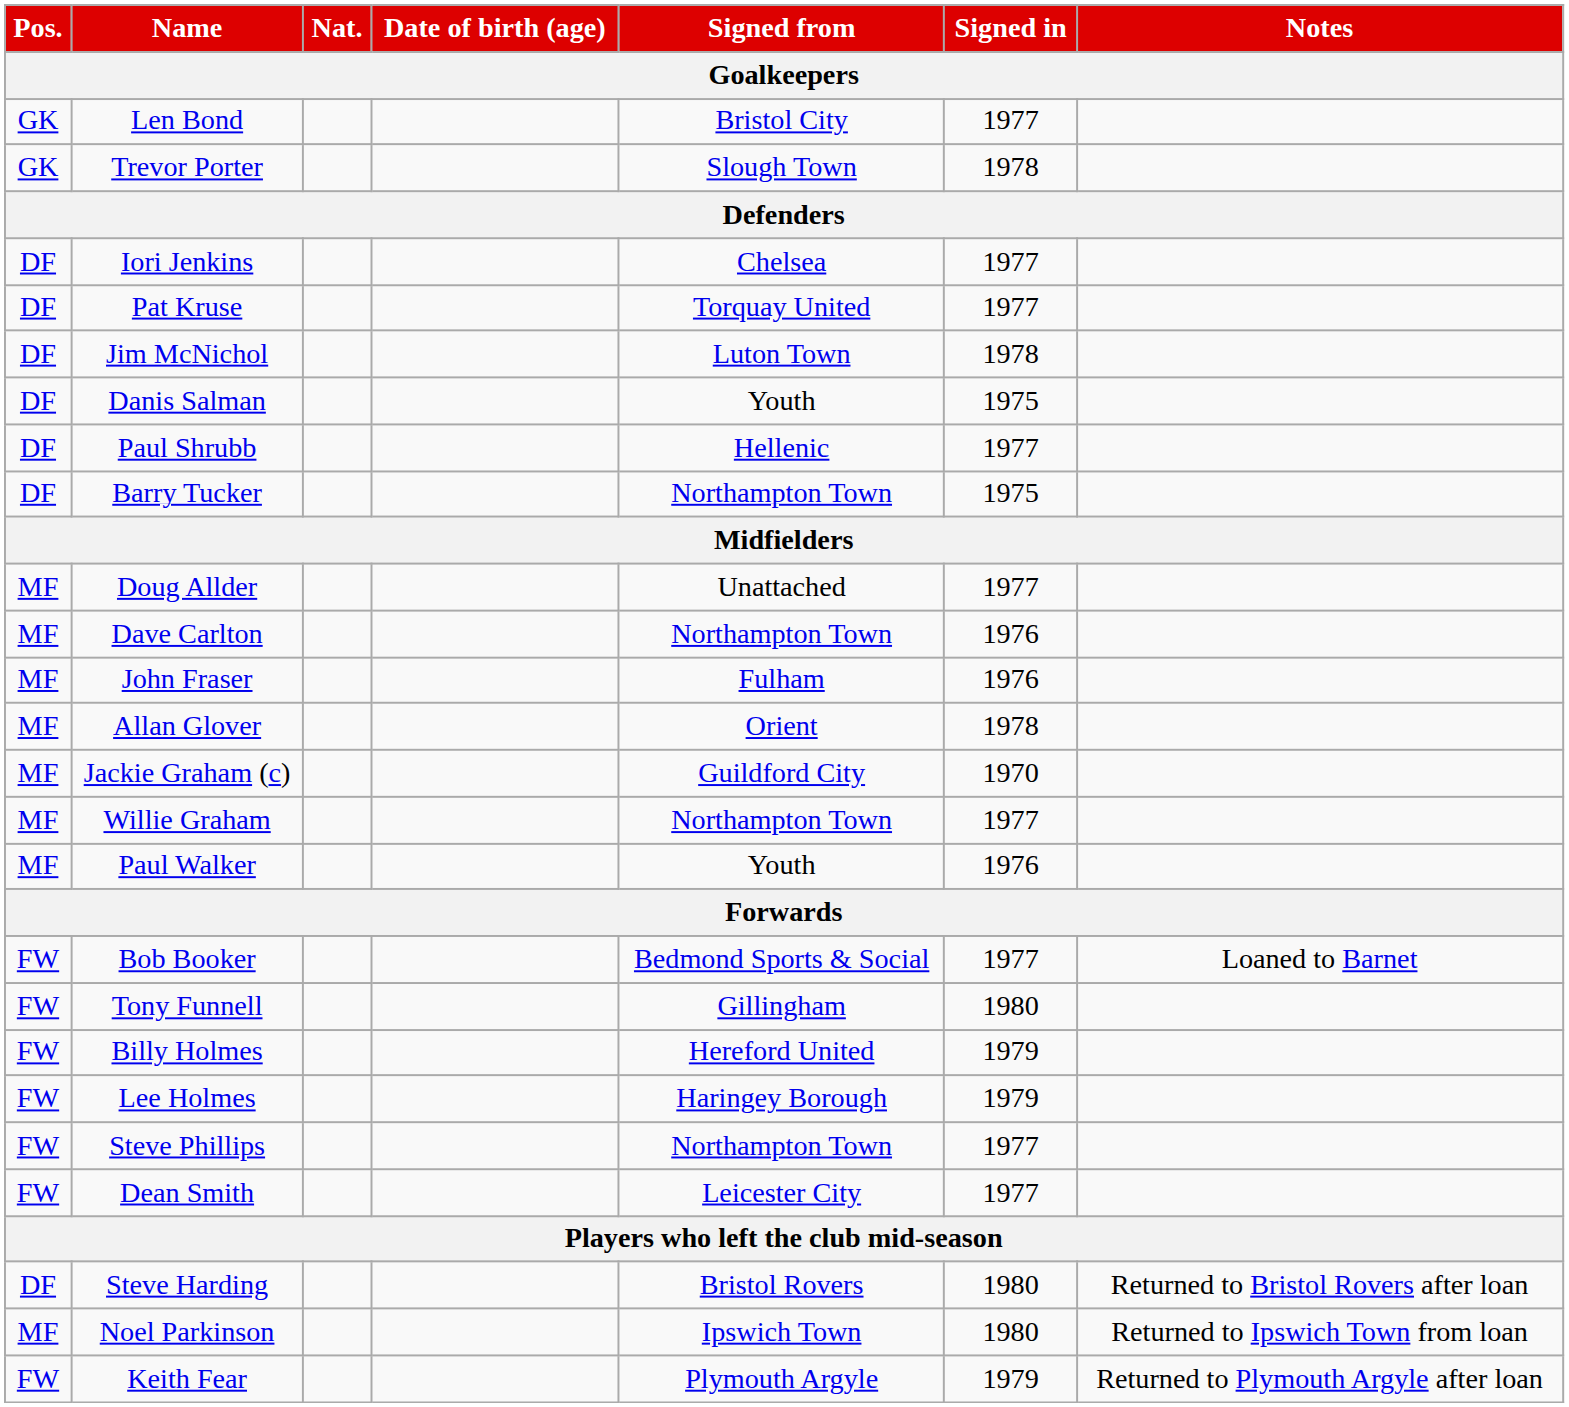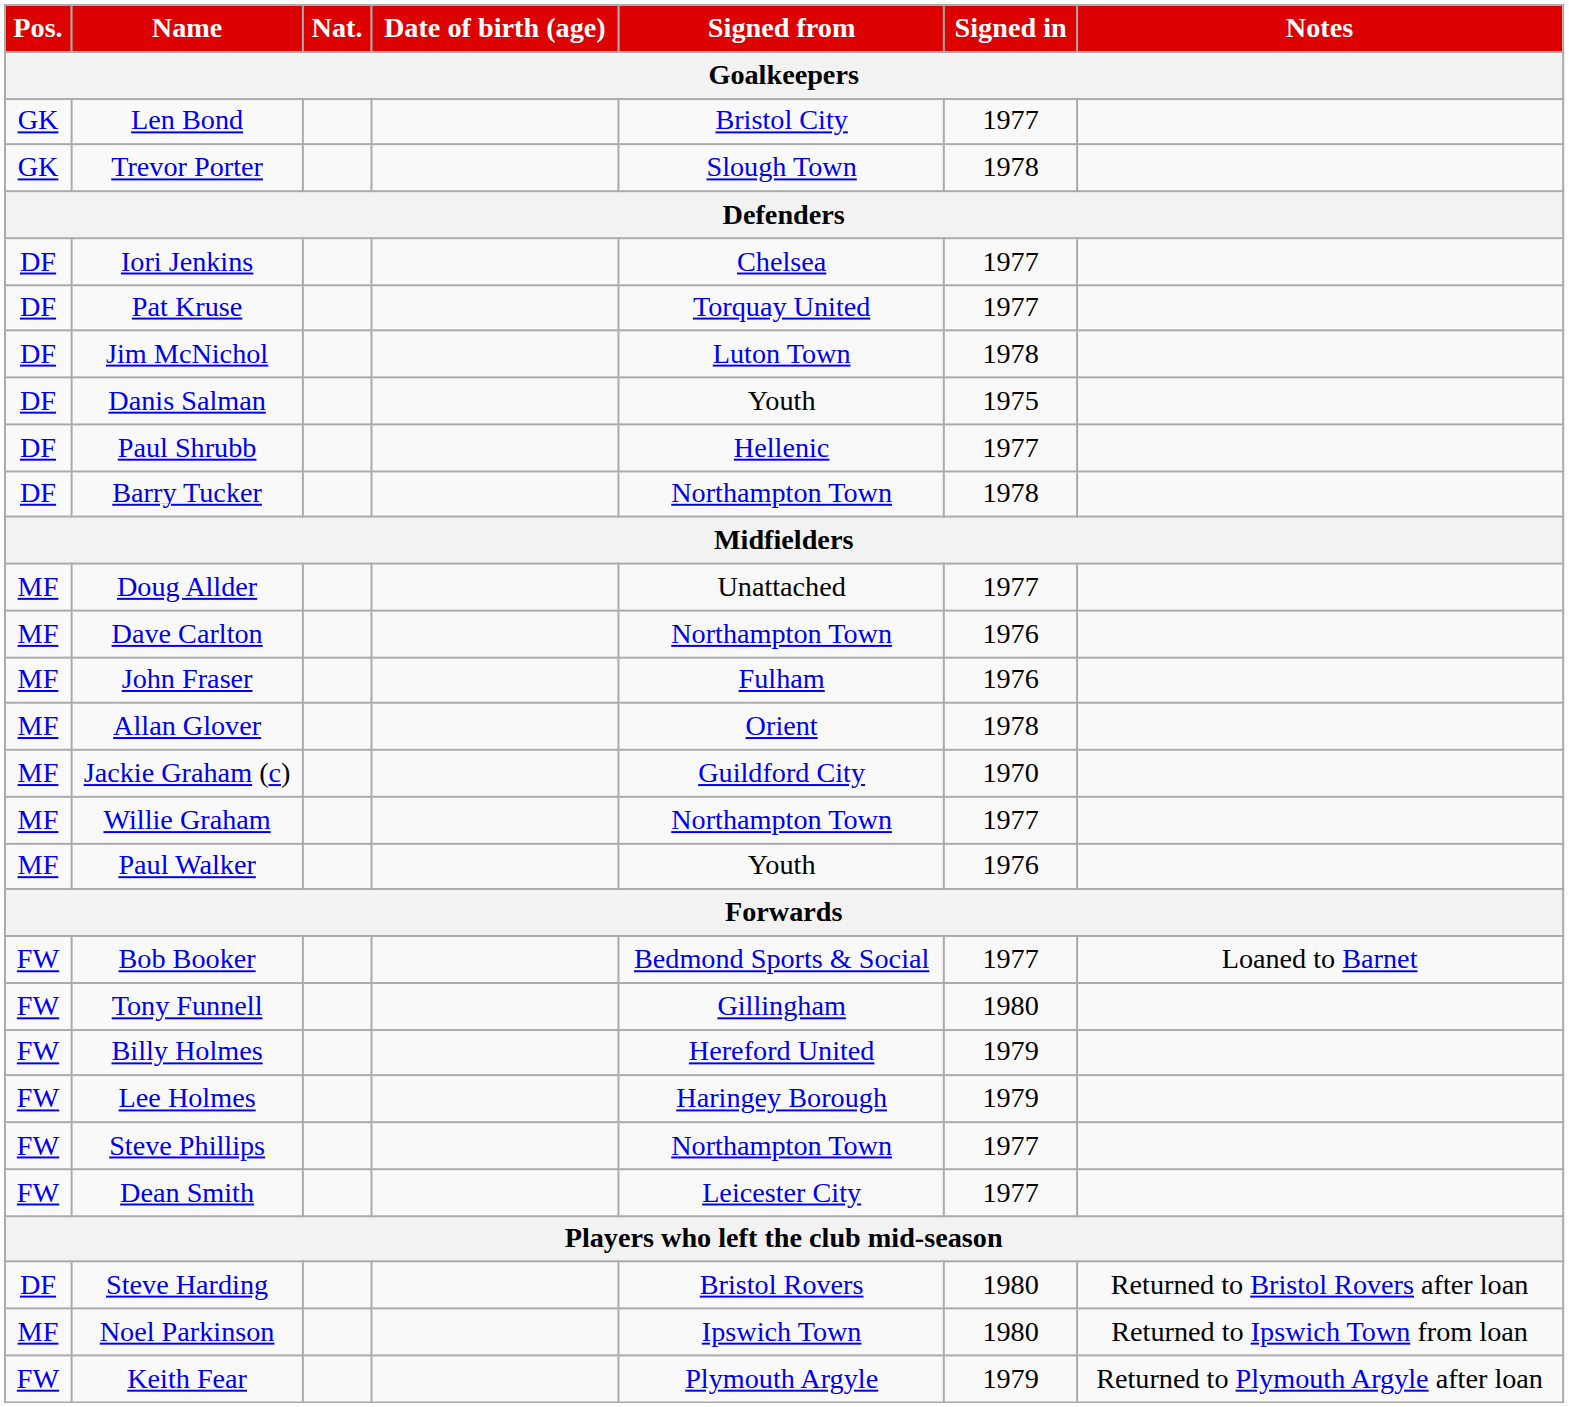 <table class="wikitable" style="text-align:center; font-size:90%; width:90%;">
 <tr>
 <th style="background:#d00; color:white; text-align:center;">Pos.</th>
 <th style="background:#d00; color:white; text-align:center;">Name</th>
 <th style="background:#d00; color:white; text-align:center;">Nat.</th>
 <th style="background:#d00; color:white; text-align:center;">Date of birth (age)</th>
 <th style="background:#d00; color:white; text-align:center;">Signed from</th>
 <th style="background:#d00; color:white; text-align:center;">Signed in</th>
 <th style="background:#d00; color:white; text-align:center;">Notes</th>
 </tr>
 <tr>
 <th colspan="7">Goalkeepers</th>
 </tr>
 <tr>
 <td><a href='#'>GK</a></td>
 <td><a href='#'>Len Bond</a></td>
 <td></td>
 <td></td>
 <td><a href='#'>Bristol City</a></td>
 <td>1977</td>
 <td></td>
 </tr>
 <tr>
 <td><a href='#'>GK</a></td>
 <td><a href='#'>Trevor Porter</a></td>
 <td></td>
 <td></td>
 <td><a href='#'>Slough Town</a></td>
 <td>1978</td>
 <td></td>
 </tr>
 <tr>
 <th colspan="7">Defenders</th>
 </tr>
 <tr>
 <td><a href='#'>DF</a></td>
 <td><a href='#'>Iori Jenkins</a></td>
 <td></td>
 <td></td>
 <td><a href='#'>Chelsea</a></td>
 <td>1977</td>
 <td></td>
 </tr>
 <tr>
 <td><a href='#'>DF</a></td>
 <td><a href='#'>Pat Kruse</a></td>
 <td></td>
 <td></td>
 <td><a href='#'>Torquay United</a></td>
 <td>1977</td>
 <td></td>
 </tr>
 <tr>
 <td><a href='#'>DF</a></td>
 <td><a href='#'>Jim McNichol</a></td>
 <td></td>
 <td></td>
 <td><a href='#'>Luton Town</a></td>
 <td>1978</td>
 <td></td>
 </tr>
 <tr>
 <td><a href='#'>DF</a></td>
 <td><a href='#'>Danis Salman</a></td>
 <td></td>
 <td></td>
 <td>Youth</td>
 <td>1975</td>
 <td></td>
 </tr>
 <tr>
 <td><a href='#'>DF</a></td>
 <td><a href='#'>Paul Shrubb</a></td>
 <td></td>
 <td></td>
 <td><a href='#'>Hellenic</a></td>
 <td>1977</td>
 <td></td>
 </tr>
 <tr>
 <td><a href='#'>DF</a></td>
 <td><a href='#'>Barry Tucker</a></td>
 <td></td>
 <td></td>
 <td><a href='#'>Northampton Town</a></td>
-<td>1975</td>
+<td>1978</td>
 <td></td>
 </tr>
 <tr>
 <th colspan="7">Midfielders</th>
 </tr>
 <tr>
 <td><a href='#'>MF</a></td>
 <td><a href='#'>Doug Allder</a></td>
 <td></td>
 <td></td>
 <td>Unattached</td>
 <td>1977</td>
 <td></td>
 </tr>
 <tr>
 <td><a href='#'>MF</a></td>
 <td><a href='#'>Dave Carlton</a></td>
 <td></td>
 <td></td>
 <td><a href='#'>Northampton Town</a></td>
 <td>1976</td>
 <td></td>
 </tr>
 <tr>
 <td><a href='#'>MF</a></td>
 <td><a href='#'>John Fraser</a></td>
 <td></td>
 <td></td>
 <td><a href='#'>Fulham</a></td>
 <td>1976</td>
 <td></td>
 </tr>
 <tr>
 <td><a href='#'>MF</a></td>
 <td><a href='#'>Allan Glover</a></td>
 <td></td>
 <td></td>
 <td><a href='#'>Orient</a></td>
 <td>1978</td>
 <td></td>
 </tr>
 <tr>
 <td><a href='#'>MF</a></td>
 <td><a href='#'>Jackie Graham</a> (<a href='#'>c</a>)</td>
 <td></td>
 <td></td>
 <td><a href='#'>Guildford City</a></td>
 <td>1970</td>
 <td></td>
 </tr>
 <tr>
 <td><a href='#'>MF</a></td>
 <td><a href='#'>Willie Graham</a></td>
 <td></td>
 <td></td>
 <td><a href='#'>Northampton Town</a></td>
 <td>1977</td>
 <td></td>
 </tr>
 <tr>
 <td><a href='#'>MF</a></td>
 <td><a href='#'>Paul Walker</a></td>
 <td></td>
 <td></td>
 <td>Youth</td>
 <td>1976</td>
 <td></td>
 </tr>
 <tr>
 <th colspan="7">Forwards</th>
 </tr>
 <tr>
 <td><a href='#'>FW</a></td>
 <td><a href='#'>Bob Booker</a></td>
 <td></td>
 <td></td>
 <td><a href='#'>Bedmond Sports & Social</a></td>
 <td>1977</td>
 <td>Loaned to <a href='#'>Barnet</a></td>
 </tr>
 <tr>
 <td><a href='#'>FW</a></td>
 <td><a href='#'>Tony Funnell</a></td>
 <td></td>
 <td></td>
 <td><a href='#'>Gillingham</a></td>
 <td>1980</td>
 <td></td>
 </tr>
 <tr>
 <td><a href='#'>FW</a></td>
 <td><a href='#'>Billy Holmes</a></td>
 <td></td>
 <td></td>
 <td><a href='#'>Hereford United</a></td>
 <td>1979</td>
 <td></td>
 </tr>
 <tr>
 <td><a href='#'>FW</a></td>
 <td><a href='#'>Lee Holmes</a></td>
 <td></td>
 <td></td>
 <td><a href='#'>Haringey Borough</a></td>
 <td>1979</td>
 <td></td>
 </tr>
 <tr>
 <td><a href='#'>FW</a></td>
 <td><a href='#'>Steve Phillips</a></td>
 <td></td>
 <td></td>
 <td><a href='#'>Northampton Town</a></td>
 <td>1977</td>
 <td></td>
 </tr>
 <tr>
 <td><a href='#'>FW</a></td>
 <td><a href='#'>Dean Smith</a></td>
 <td></td>
 <td></td>
 <td><a href='#'>Leicester City</a></td>
 <td>1977</td>
 <td></td>
 </tr>
 <tr>
 <th colspan="7">Players who left the club mid-season</th>
 </tr>
 <tr>
 <td><a href='#'>DF</a></td>
 <td><a href='#'>Steve Harding</a></td>
 <td></td>
 <td></td>
 <td><a href='#'>Bristol Rovers</a></td>
 <td>1980</td>
 <td>Returned to <a href='#'>Bristol Rovers</a> after loan</td>
 </tr>
 <tr>
 <td><a href='#'>MF</a></td>
 <td><a href='#'>Noel Parkinson</a></td>
 <td></td>
 <td></td>
 <td><a href='#'>Ipswich Town</a></td>
 <td>1980</td>
 <td>Returned to <a href='#'>Ipswich Town</a> from loan</td>
 </tr>
 <tr>
 <td><a href='#'>FW</a></td>
 <td><a href='#'>Keith Fear</a></td>
 <td></td>
 <td></td>
 <td><a href='#'>Plymouth Argyle</a></td>
 <td>1979</td>
 <td>Returned to <a href='#'>Plymouth Argyle</a> after loan</td>
 </tr>
 </table>
